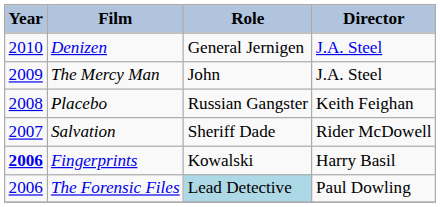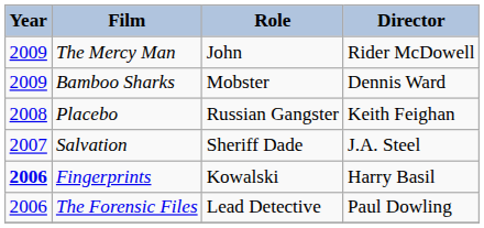 <table class="wikitable" style="font-size:90%;">
 <tr>
 <th style="background:#B0C4DE;">Year</th>
 <th style="background:#B0C4DE;">Film</th>
 <th style="background:#B0C4DE;">Role</th>
 <th style="background:#B0C4DE;">Director</th>
 </tr>
 <tr>
-<td><a href='#'>2010</a></td>
-<td><em><a href='#'>Denizen</a></em></td>
-<td>General Jernigen</td>
-<td><a href='#'>J.A. Steel</a></td>
+<td><a href='#'>2009</a></td>
+<td><em>The Mercy Man</em></td>
+<td>John</td>
+<td>Rider McDowell</td>
 </tr>
 <tr>
 <td><a href='#'>2009</a></td>
-<td><em>The Mercy Man</em></td>
-<td>John</td>
-<td>J.A. Steel</td>
+<td><em>Bamboo Sharks</em></td>
+<td>Mobster</td>
+<td>Dennis Ward</td>
 </tr>
 <tr>
 <td><a href='#'>2008</a></td>
 <td><em>Placebo</em></td>
 <td>Russian Gangster</td>
 <td>Keith Feighan</td>
 </tr>
 <tr>
 <td><a href='#'>2007</a></td>
 <td><em>Salvation</em></td>
 <td>Sheriff Dade</td>
-<td>Rider McDowell</td>
+<td>J.A. Steel</td>
 </tr>
 <tr>
 <td><strong><a href='#'>2006</a></strong></td>
 <td><em><a href='#'>Fingerprints</a></em></td>
 <td>Kowalski</td>
 <td>Harry Basil</td>
 </tr>
 <tr>
 <td><a href='#'>2006</a></td>
 <td><em><a href='#'>The Forensic Files</a></em></td>
-<td style="background: lightblue;">Lead Detective</td>
+<td>Lead Detective</td>
 <td>Paul Dowling</td>
 </tr>
 <tr>
 </tr>
 </table>
